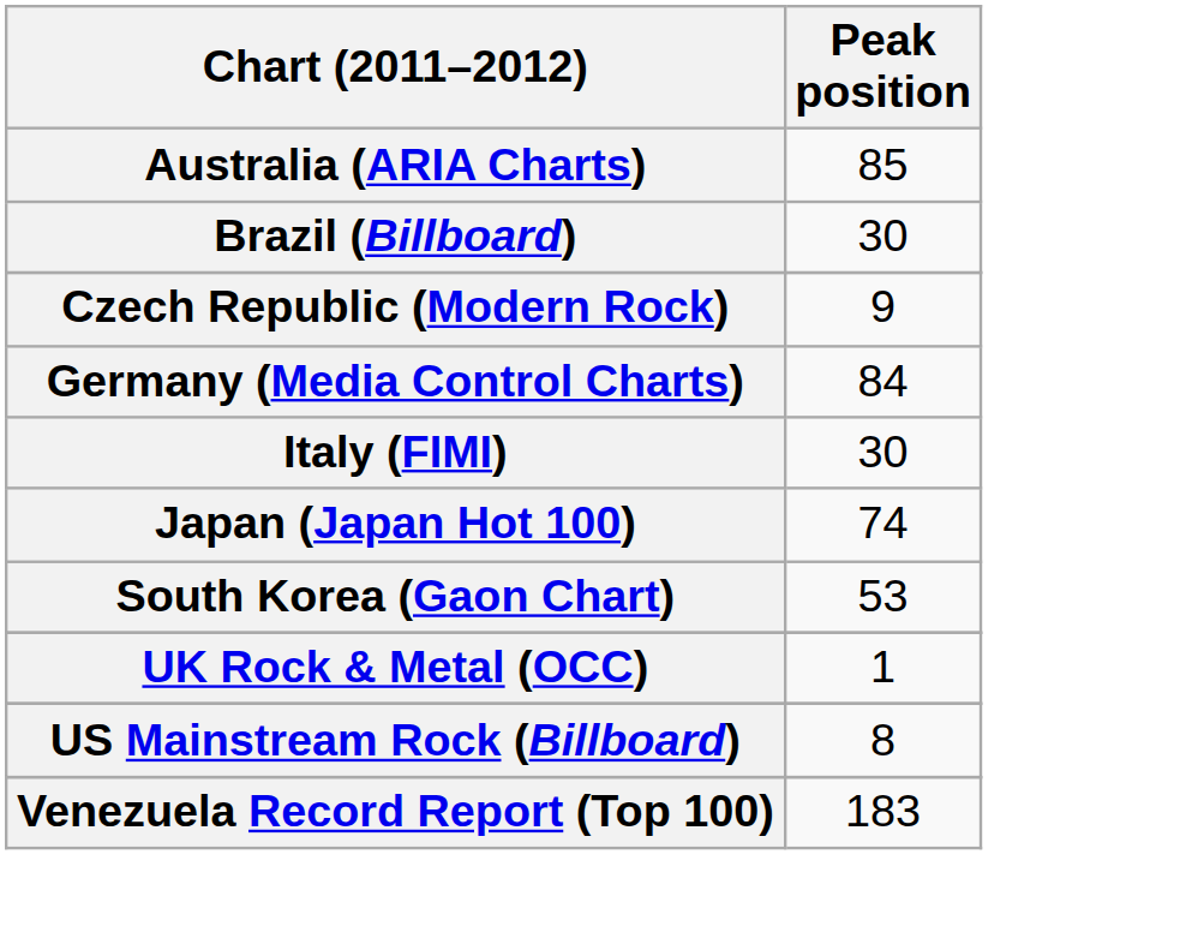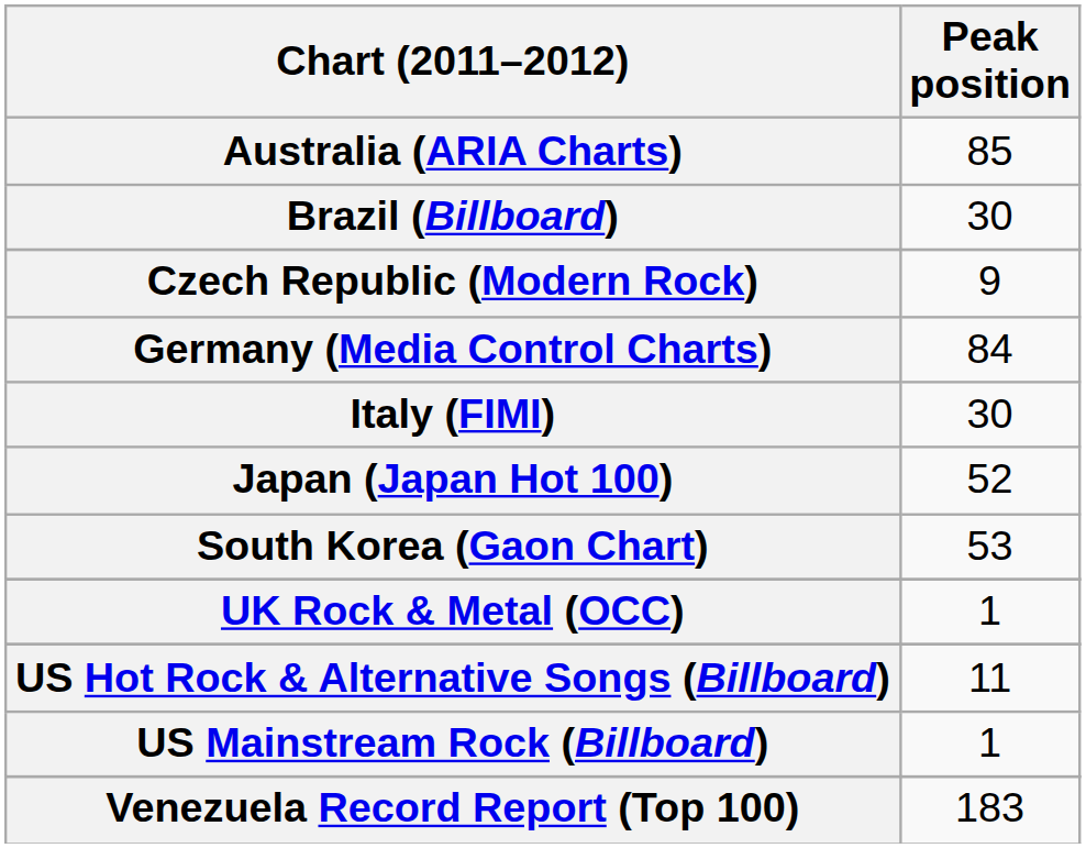 <table class="wikitable sortable plainrowheaders">
 <tr>
 <th>Chart (2011–2012)</th>
 <th>Peak<br>position</th>
 </tr>
 <tr>
 <th scope="row">Australia (<a href='#'>ARIA Charts</a>)</th>
 <td align="center">85</td>
 </tr>
 <tr>
 <th scope="row">Brazil (<em><a href='#'>Billboard</a></em>)</th>
 <td align="center">30</td>
 </tr>
 <tr>
 </tr>
 <tr>
 </tr>
 <tr>
 <th scope="row">Czech Republic (<a href='#'>Modern Rock</a>)</th>
 <td align="center">9</td>
 </tr>
 <tr>
 <th scope="row">Germany (<a href='#'>Media Control Charts</a>)</th>
 <td align="center">84</td>
 </tr>
 <tr>
 <th scope="row">Italy (<a href='#'>FIMI</a>)</th>
 <td align="center">30</td>
 </tr>
 <tr>
 <th scope="row">Japan (<a href='#'>Japan Hot 100</a>)</th>
-<td align="center">74</td>
+<td align="center">52</td>
 </tr>
 <tr>
 <th scope="row">South Korea (<a href='#'>Gaon Chart</a>)</th>
 <td align="center">53</td>
 </tr>
 <tr>
 </tr>
 <tr>
 <th scope="row"><a href='#'>UK Rock & Metal</a> (<a href='#'>OCC</a>)</th>
 <td align="center">1</td>
 </tr>
 <tr>
 </tr>
 <tr>
 </tr>
 <tr>
+<th scope="row">US <a href='#'>Hot Rock & Alternative Songs</a> (<a href='#'><em>Billboard</em></a>)</th>
+<td align="center">11</td>
+</tr>
+<tr>
 <th scope="row">US <a href='#'>Mainstream Rock</a> (<a href='#'><em>Billboard</em></a>)</th>
-<td align="center">8</td>
+<td align="center">1</td>
 </tr>
 <tr>
 </tr>
 <tr>
 <th scope="row">Venezuela <a href='#'>Record Report</a> (Top 100)</th>
 <td align="center">183</td>
 </tr>
 </table>
